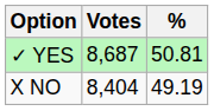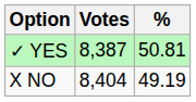 <table class="wikitable">
 <tr>
 <th>Option</th>
 <th>Votes</th>
 <th>%</th>
 </tr>
 <tr>
 <td style=background:#bbf8be>✓ YES</td>
-<td style=background:#bbf8be>8,687</td>
+<td style=background:#bbf8be>8,387</td>
 <td style=background:#bbf8be>50.81</td>
 </tr>
 <tr>
 <td>X NO</td>
 <td>8,404</td>
 <td>49.19</td>
 </tr>
 </table>
